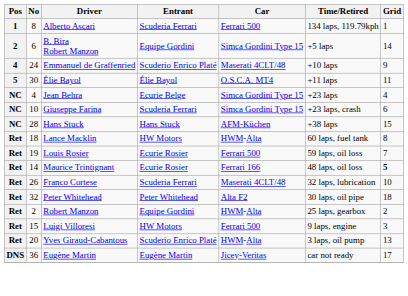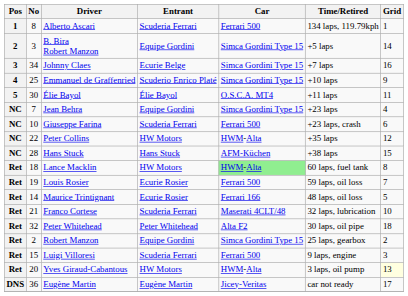 <table class="wikitable" style="font-size: 85%;">
 <tr>
 <th>Pos</th>
 <th>No</th>
 <th>Driver</th>
 <th>Entrant</th>
 <th>Car</th>
 <th>Time/Retired</th>
 <th>Grid</th>
 </tr>
 <tr>
 <th>1</th>
 <td align="center">8</td>
 <td> <a href='#'>Alberto Ascari</a></td>
 <td><a href='#'>Scuderia Ferrari</a></td>
 <td><a href='#'>Ferrari 500</a></td>
 <td>134 laps, 119.79kph</td>
 <td>1</td>
 </tr>
 <tr>
 <th>2</th>
-<td align="center">6</td>
+<td align="center">3</td>
 <td> <a href='#'>B. Bira</a><br> <a href='#'>Robert Manzon</a></td>
 <td><a href='#'>Equipe Gordini</a></td>
 <td><a href='#'>Simca Gordini Type 15</a></td>
 <td>+5 laps</td>
 <td>14</td>
 </tr>
 <tr>
+<th>3</th>
+<td align="center">34</td>
+<td> <a href='#'>Johnny Claes</a></td>
+<td><a href='#'>Ecurie Belge</a></td>
+<td><a href='#'>Simca Gordini Type 15</a></td>
+<td>+7 laps</td>
+<td>16</td>
+</tr>
+<tr>
 <th>4</th>
-<td align="center">24</td>
+<td align="center">25</td>
 <td> <a href='#'>Emmanuel de Graffenried</a></td>
 <td><a href='#'>Scuderio Enrico Platé</a></td>
-<td><a href='#'>Maserati 4CLT/48</a></td>
+<td><a href='#'>Simca Gordini Type 15</a></td>
 <td>+10 laps</td>
 <td>9</td>
 </tr>
 <tr>
 <th>5</th>
 <td align="center">30</td>
 <td> <a href='#'>Élie Bayol</a></td>
 <td><a href='#'>Élie Bayol</a></td>
 <td><a href='#'>O.S.C.A. MT4</a></td>
 <td>+11 laps</td>
 <td>11</td>
 </tr>
 <tr>
 <th>NC</th>
-<td align="center">4</td>
+<td align="center">7</td>
 <td> <a href='#'>Jean Behra</a></td>
-<td><a href='#'>Ecurie Belge</a></td>
+<td><a href='#'>Equipe Gordini</a></td>
 <td><a href='#'>Simca Gordini Type 15</a></td>
 <td>+23 laps</td>
 <td>4</td>
 </tr>
 <tr>
 <th>NC</th>
 <td align="center">10</td>
 <td> <a href='#'>Giuseppe Farina</a></td>
 <td><a href='#'>Scuderia Ferrari</a></td>
-<td><a href='#'>Simca Gordini Type 15</a></td>
+<td><a href='#'>Ferrari 500</a></td>
 <td>+23 laps, crash</td>
 <td>6</td>
+</tr>
+<tr>
+<th>NC</th>
+<td align="center">22</td>
+<td> <a href='#'>Peter Collins</a></td>
+<td><a href='#'>HW Motors</a></td>
+<td><a href='#'>HWM</a>-<a href='#'>Alta</a></td>
+<td>+35 laps</td>
+<td>12</td>
 </tr>
 <tr>
 <th>NC</th>
 <td align="center">28</td>
 <td> <a href='#'>Hans Stuck</a></td>
 <td><a href='#'>Hans Stuck</a></td>
 <td><a href='#'>AFM-Küchen</a></td>
 <td>+38 laps</td>
 <td>15</td>
 </tr>
 <tr>
 <th>Ret</th>
 <td align="center">18</td>
 <td> <a href='#'>Lance Macklin</a></td>
 <td><a href='#'>HW Motors</a></td>
-<td><a href='#'>HWM</a>-<a href='#'>Alta</a></td>
+<td style="background: lightgreen;"><a href='#'>HWM</a>-<a href='#'>Alta</a></td>
 <td>60 laps, fuel tank</td>
 <td>8</td>
 </tr>
 <tr>
 <th>Ret</th>
 <td align="center">19</td>
 <td> <a href='#'>Louis Rosier</a></td>
 <td><a href='#'>Ecurie Rosier</a></td>
 <td><a href='#'>Ferrari 500</a></td>
 <td>59 laps, oil loss</td>
 <td>7</td>
 </tr>
 <tr>
 <th>Ret</th>
 <td align="center">14</td>
 <td> <a href='#'>Maurice Trintignant</a></td>
 <td><a href='#'>Ecurie Rosier</a></td>
 <td><a href='#'>Ferrari 166</a></td>
 <td>48 laps, oil loss</td>
-<td><strong>5</strong></td>
+<td>5</td>
 </tr>
 <tr>
 <th>Ret</th>
-<td align="center">26</td>
+<td align="center">21</td>
 <td> <a href='#'>Franco Cortese</a></td>
 <td><a href='#'>Scuderia Ferrari</a></td>
 <td><a href='#'>Maserati 4CLT/48</a></td>
 <td>32 laps, lubrication</td>
 <td>10</td>
 </tr>
 <tr>
 <th>Ret</th>
 <td align="center">32</td>
 <td> <a href='#'>Peter Whitehead</a></td>
 <td><a href='#'>Peter Whitehead</a></td>
 <td><a href='#'>Alta F2</a></td>
 <td>30 laps, oil pipe</td>
 <td>18</td>
 </tr>
 <tr>
 <th>Ret</th>
 <td align="center">2</td>
 <td> <a href='#'>Robert Manzon</a></td>
 <td><a href='#'>Equipe Gordini</a></td>
-<td><a href='#'>HWM</a>-<a href='#'>Alta</a></td>
+<td><a href='#'>Simca Gordini Type 15</a></td>
 <td>25 laps, gearbox</td>
 <td>2</td>
 </tr>
 <tr>
 <th>Ret</th>
 <td align="center">15</td>
 <td> <a href='#'>Luigi Villoresi</a></td>
-<td><a href='#'>HW Motors</a></td>
+<td><a href='#'>Scuderia Ferrari</a></td>
 <td><a href='#'>Ferrari 500</a></td>
 <td>9 laps, engine</td>
 <td>3</td>
 </tr>
 <tr>
 <th>Ret</th>
 <td align="center">20</td>
 <td> <a href='#'>Yves Giraud-Cabantous</a></td>
-<td><a href='#'>Scuderio Enrico Platé</a></td>
+<td><a href='#'>HW Motors</a></td>
 <td><a href='#'>HWM</a>-<a href='#'>Alta</a></td>
 <td>3 laps, oil pump</td>
-<td>13</td>
+<td style="background: lightyellow;">13</td>
 </tr>
 <tr>
 <th>DNS</th>
 <td align="center">36</td>
 <td> <a href='#'>Eugène Martin</a></td>
 <td><a href='#'>Eugène Martin</a></td>
 <td><a href='#'>Jicey-Veritas</a></td>
 <td>car not ready</td>
 <td>17</td>
 </tr>
 <tr>
 </tr>
 </table>
